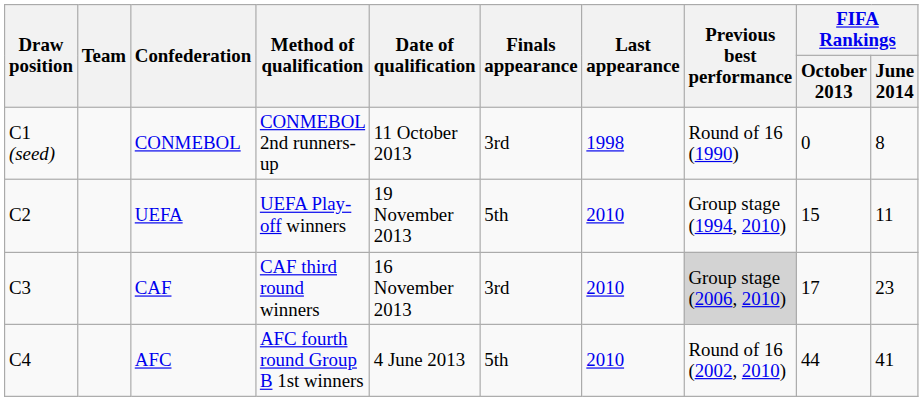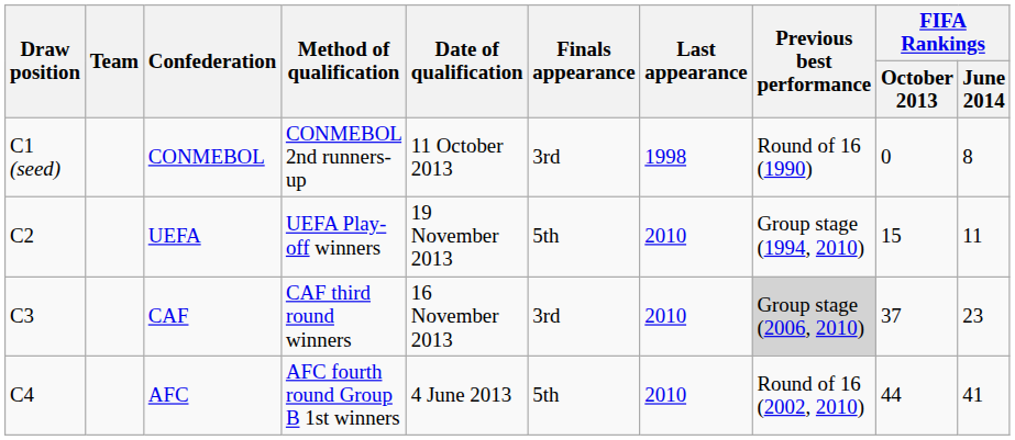 <table class="wikitable sortable">
 <tr>
 <th rowspan=2>Draw position</th>
 <th rowspan=2>Team</th>
 <th rowspan=2>Confederation</th>
 <th rowspan=2>Method of<br>qualification</th>
 <th rowspan=2>Date of<br>qualification</th>
 <th rowspan=2>Finals<br>appearance</th>
 <th rowspan=2>Last<br>appearance</th>
 <th rowspan=2>Previous best<br>performance</th>
 <th colspan=2><a href='#'>FIFA Rankings</a></th>
 </tr>
 <tr>
 <th>October 2013</th>
 <th>June 2014</th>
 </tr>
 <tr>
 <td>C1 <em>(seed)</em></td>
 <td style=white-space:nowrap></td>
 <td><a href='#'>CONMEBOL</a></td>
 <td><a href='#'>CONMEBOL</a> <span>2nd</span> runners-up</td>
 <td>11 October 2013</td>
 <td data-sort-value="3">3rd</td>
 <td><a href='#'>1998</a></td>
 <td data-sort-value="2.1">Round of 16 (<a href='#'>1990</a>)</td>
 <td>0</td>
 <td>8</td>
 </tr>
 <tr>
 <td>C2</td>
 <td style=white-space:nowrap></td>
 <td><a href='#'>UEFA</a></td>
 <td><a href='#'>UEFA Play-off</a> winners</td>
 <td>19 November 2013</td>
 <td data-sort-value="5">5th</td>
 <td><a href='#'>2010</a></td>
 <td data-sort-value="1.2">Group stage (<a href='#'>1994</a>, <a href='#'>2010</a>)</td>
 <td>15</td>
 <td>11</td>
 </tr>
 <tr>
 <td>C3</td>
 <td style=white-space:nowrap></td>
 <td><a href='#'>CAF</a></td>
 <td><a href='#'>CAF third round</a> winners</td>
 <td>16 November 2013</td>
 <td data-sort-value="3">3rd</td>
 <td><a href='#'>2010</a></td>
 <td data-sort-value="1.2" style="background: lightgrey;">Group stage (<a href='#'>2006</a>, <a href='#'>2010</a>)</td>
-<td>17</td>
+<td>37</td>
 <td>23</td>
 </tr>
 <tr>
 <td>C4</td>
 <td style=white-space:nowrap></td>
 <td><a href='#'>AFC</a></td>
 <td><a href='#'>AFC fourth round Group B</a> <span>1st</span> winners</td>
 <td>4 June 2013</td>
 <td data-sort-value="5">5th</td>
 <td><a href='#'>2010</a></td>
 <td data-sort-value="2.2">Round of 16 (<a href='#'>2002</a>, <a href='#'>2010</a>)</td>
 <td>44</td>
 <td>41</td>
 </tr>
 </table>
